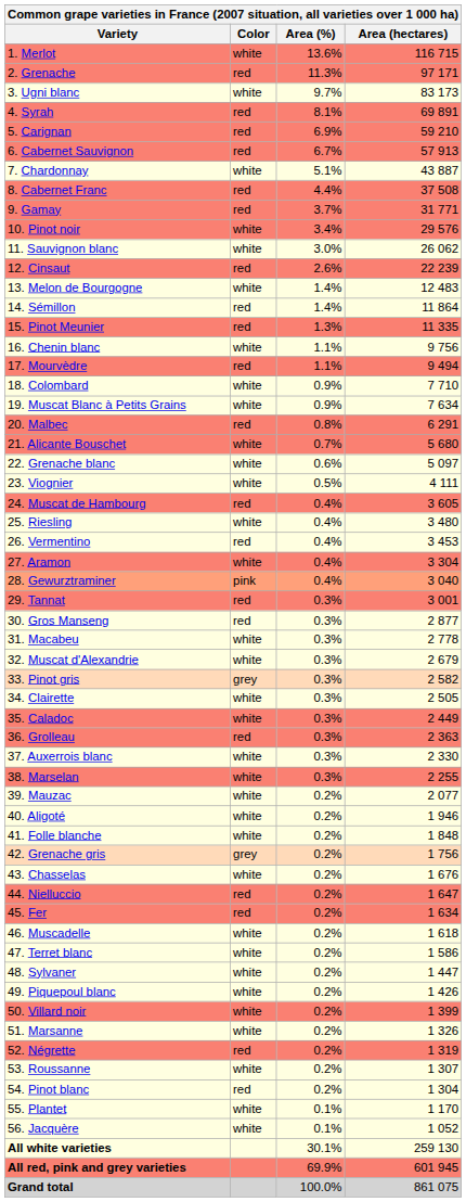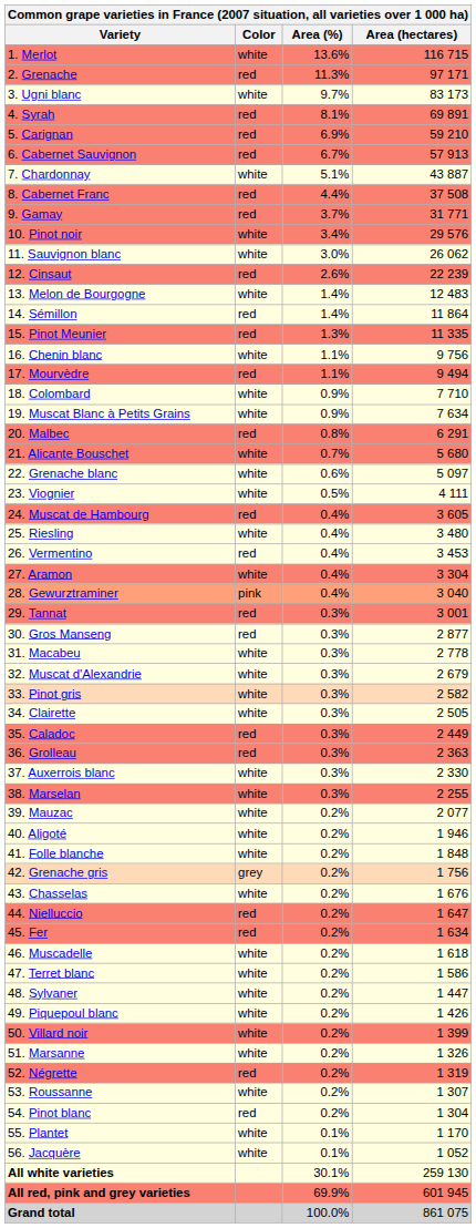 <table class="wikitable">
 <tr>
 <th colspan="4">Common grape varieties in France (2007 situation, all varieties over 1 000 ha)</th>
 </tr>
 <tr bgcolor="lightgrey">
 <th>Variety</th>
 <th>Color</th>
 <th>Area (%)</th>
 <th>Area (hectares)</th>
 </tr>
 <tr bgcolor="FA8072">
 <td>1. <a href='#'>Merlot</a></td>
 <td>white</td>
 <td align="right">13.6%</td>
 <td align="right">116 715</td>
 </tr>
 <tr bgcolor="FA8072">
 <td>2. <a href='#'>Grenache</a></td>
 <td>red</td>
 <td align="right">11.3%</td>
 <td align="right">97 171</td>
 </tr>
 <tr bgcolor="FFFFE0">
 <td>3. <a href='#'>Ugni blanc</a></td>
 <td>white</td>
 <td align="right">9.7%</td>
 <td align="right">83 173</td>
 </tr>
 <tr bgcolor="FA8072">
 <td>4. <a href='#'>Syrah</a></td>
 <td>red</td>
 <td align="right">8.1%</td>
 <td align="right">69 891</td>
 </tr>
 <tr bgcolor="FA8072">
 <td>5. <a href='#'>Carignan</a></td>
 <td>red</td>
 <td align="right">6.9%</td>
 <td align="right">59 210</td>
 </tr>
 <tr bgcolor="FA8072">
 <td>6. <a href='#'>Cabernet Sauvignon</a></td>
 <td>red</td>
 <td align="right">6.7%</td>
 <td align="right">57 913</td>
 </tr>
 <tr bgcolor="FFFFE0">
 <td>7. <a href='#'>Chardonnay</a></td>
 <td>white</td>
 <td align="right">5.1%</td>
 <td align="right">43 887</td>
 </tr>
 <tr bgcolor="FA8072">
 <td>8. <a href='#'>Cabernet Franc</a></td>
 <td>red</td>
 <td align="right">4.4%</td>
 <td align="right">37 508</td>
 </tr>
 <tr bgcolor="FA8072">
 <td>9. <a href='#'>Gamay</a></td>
 <td>red</td>
 <td align="right">3.7%</td>
 <td align="right">31 771</td>
 </tr>
 <tr bgcolor="FA8072">
 <td>10. <a href='#'>Pinot noir</a></td>
 <td>white</td>
 <td align="right">3.4%</td>
 <td align="right">29 576</td>
 </tr>
 <tr bgcolor="FFFFE0">
 <td>11. <a href='#'>Sauvignon blanc</a></td>
 <td>white</td>
 <td align="right">3.0%</td>
 <td align="right">26 062</td>
 </tr>
 <tr bgcolor="FA8072">
 <td>12. <a href='#'>Cinsaut</a></td>
 <td>red</td>
 <td align="right">2.6%</td>
 <td align="right">22 239</td>
 </tr>
 <tr bgcolor="FFFFE0">
 <td>13. <a href='#'>Melon de Bourgogne</a></td>
 <td>white</td>
 <td align="right">1.4%</td>
 <td align="right">12 483</td>
 </tr>
 <tr bgcolor="FFFFE0">
 <td>14. <a href='#'>Sémillon</a></td>
 <td>red</td>
 <td align="right">1.4%</td>
 <td align="right">11 864</td>
 </tr>
 <tr bgcolor="FA8072">
 <td>15. <a href='#'>Pinot Meunier</a></td>
 <td>red</td>
 <td align="right">1.3%</td>
 <td align="right">11 335</td>
 </tr>
 <tr bgcolor="FFFFE0">
 <td>16. <a href='#'>Chenin blanc</a></td>
 <td>white</td>
 <td align="right">1.1%</td>
 <td align="right">9 756</td>
 </tr>
 <tr bgcolor="FA8072">
 <td>17. <a href='#'>Mourvèdre</a></td>
 <td>red</td>
 <td align="right">1.1%</td>
 <td align="right">9 494</td>
 </tr>
 <tr bgcolor="FFFFE0">
 <td>18. <a href='#'>Colombard</a></td>
 <td>white</td>
 <td align="right">0.9%</td>
 <td align="right">7 710</td>
 </tr>
 <tr bgcolor="FFFFE0">
 <td>19. <a href='#'>Muscat Blanc à Petits Grains</a></td>
 <td>white</td>
 <td align="right">0.9%</td>
 <td align="right">7 634</td>
 </tr>
 <tr bgcolor="FA8072">
 <td>20. <a href='#'>Malbec</a></td>
 <td>red</td>
 <td align="right">0.8%</td>
 <td align="right">6 291</td>
 </tr>
 <tr bgcolor="FA8072">
 <td>21. <a href='#'>Alicante Bouschet</a></td>
 <td>white</td>
 <td align="right">0.7%</td>
 <td align="right">5 680</td>
 </tr>
 <tr bgcolor="FFFFE0">
 <td>22. <a href='#'>Grenache blanc</a></td>
 <td>white</td>
 <td align="right">0.6%</td>
 <td align="right">5 097</td>
 </tr>
 <tr bgcolor="FFFFE0">
 <td>23. <a href='#'>Viognier</a></td>
 <td>white</td>
 <td align="right">0.5%</td>
 <td align="right">4 111</td>
 </tr>
 <tr bgcolor="FA8072">
 <td>24. <a href='#'>Muscat de Hambourg</a></td>
 <td>red</td>
 <td align="right">0.4%</td>
 <td align="right">3 605</td>
 </tr>
 <tr bgcolor="FFFFE0">
 <td>25. <a href='#'>Riesling</a></td>
 <td>white</td>
 <td align="right">0.4%</td>
 <td align="right">3 480</td>
 </tr>
 <tr bgcolor="FFFFE0">
 <td>26. <a href='#'>Vermentino</a></td>
 <td>red</td>
 <td align="right">0.4%</td>
 <td align="right">3 453</td>
 </tr>
 <tr bgcolor="FA8072">
 <td>27. <a href='#'>Aramon</a></td>
 <td>white</td>
 <td align="right">0.4%</td>
 <td align="right">3 304</td>
 </tr>
 <tr bgcolor="FFA07A">
 <td>28. <a href='#'>Gewurztraminer</a></td>
 <td>pink</td>
 <td align="right">0.4%</td>
 <td align="right">3 040</td>
 </tr>
 <tr bgcolor="FA8072">
 <td>29. <a href='#'>Tannat</a></td>
 <td>red</td>
 <td align="right">0.3%</td>
 <td align="right">3 001</td>
 </tr>
 <tr bgcolor="FFFFE0">
 <td>30. <a href='#'>Gros Manseng</a></td>
 <td>red</td>
 <td align="right">0.3%</td>
 <td align="right">2 877</td>
 </tr>
 <tr bgcolor="FFFFE0">
 <td>31. <a href='#'>Macabeu</a></td>
 <td>white</td>
 <td align="right">0.3%</td>
 <td align="right">2 778</td>
 </tr>
 <tr bgcolor="FFFFE0">
 <td>32. <a href='#'>Muscat d'Alexandrie</a></td>
 <td>white</td>
 <td align="right">0.3%</td>
 <td align="right">2 679</td>
 </tr>
 <tr bgcolor="FFDAB9">
 <td>33. <a href='#'>Pinot gris</a></td>
-<td>grey</td>
+<td>white</td>
 <td align="right">0.3%</td>
 <td align="right">2 582</td>
 </tr>
 <tr bgcolor="FFFFE0">
 <td>34. <a href='#'>Clairette</a></td>
 <td>white</td>
 <td align="right">0.3%</td>
 <td align="right">2 505</td>
 </tr>
 <tr bgcolor="FA8072">
 <td>35. <a href='#'>Caladoc</a></td>
-<td>white</td>
+<td>red</td>
 <td align="right">0.3%</td>
 <td align="right">2 449</td>
 </tr>
 <tr bgcolor="FA8072">
 <td>36. <a href='#'>Grolleau</a></td>
 <td>red</td>
 <td align="right">0.3%</td>
 <td align="right">2 363</td>
 </tr>
 <tr bgcolor="FFFFE0">
 <td>37. <a href='#'>Auxerrois blanc</a></td>
 <td>white</td>
 <td align="right">0.3%</td>
 <td align="right">2 330</td>
 </tr>
 <tr bgcolor="FA8072">
 <td>38. <a href='#'>Marselan</a></td>
 <td>white</td>
 <td align="right">0.3%</td>
 <td align="right">2 255</td>
 </tr>
 <tr bgcolor="FFFFE0">
 <td>39. <a href='#'>Mauzac</a></td>
 <td>white</td>
 <td align="right">0.2%</td>
 <td align="right">2 077</td>
 </tr>
 <tr bgcolor="FFFFE0">
 <td>40. <a href='#'>Aligoté</a></td>
 <td>white</td>
 <td align="right">0.2%</td>
 <td align="right">1 946</td>
 </tr>
 <tr bgcolor="FFFFE0">
 <td>41. <a href='#'>Folle blanche</a></td>
 <td>white</td>
 <td align="right">0.2%</td>
 <td align="right">1 848</td>
 </tr>
 <tr bgcolor="FFDAB9">
 <td>42. <a href='#'>Grenache gris</a></td>
 <td>grey</td>
 <td align="right">0.2%</td>
 <td align="right">1 756</td>
 </tr>
 <tr bgcolor="FFFFE0">
 <td>43. <a href='#'>Chasselas</a></td>
 <td>white</td>
 <td align="right">0.2%</td>
 <td align="right">1 676</td>
 </tr>
 <tr bgcolor="FA8072">
 <td>44. <a href='#'>Nielluccio</a></td>
 <td>red</td>
 <td align="right">0.2%</td>
 <td align="right">1 647</td>
 </tr>
 <tr bgcolor="FA8072">
 <td>45. <a href='#'>Fer</a></td>
 <td>red</td>
 <td align="right">0.2%</td>
 <td align="right">1 634</td>
 </tr>
 <tr bgcolor="FFFFE0">
 <td>46. <a href='#'>Muscadelle</a></td>
 <td>white</td>
 <td align="right">0.2%</td>
 <td align="right">1 618</td>
 </tr>
 <tr bgcolor="FFFFE0">
 <td>47. <a href='#'>Terret blanc</a></td>
 <td>white</td>
 <td align="right">0.2%</td>
 <td align="right">1 586</td>
 </tr>
 <tr bgcolor="FFFFE0">
 <td>48. <a href='#'>Sylvaner</a></td>
 <td>white</td>
 <td align="right">0.2%</td>
 <td align="right">1 447</td>
 </tr>
 <tr bgcolor="FFFFE0">
 <td>49. <a href='#'>Piquepoul blanc</a></td>
 <td>white</td>
 <td align="right">0.2%</td>
 <td align="right">1 426</td>
 </tr>
 <tr bgcolor="FA8072">
 <td>50. <a href='#'>Villard noir</a></td>
 <td>white</td>
 <td align="right">0.2%</td>
 <td align="right">1 399</td>
 </tr>
 <tr bgcolor="FFFFE0">
 <td>51. <a href='#'>Marsanne</a></td>
 <td>white</td>
 <td align="right">0.2%</td>
 <td align="right">1 326</td>
 </tr>
 <tr bgcolor="FA8072">
 <td>52. <a href='#'>Négrette</a></td>
 <td>red</td>
 <td align="right">0.2%</td>
 <td align="right">1 319</td>
 </tr>
 <tr bgcolor="FFFFE0">
 <td>53. <a href='#'>Roussanne</a></td>
 <td>white</td>
 <td align="right">0.2%</td>
 <td align="right">1 307</td>
 </tr>
 <tr bgcolor="FFFFE0">
 <td>54. <a href='#'>Pinot blanc</a></td>
 <td>red</td>
 <td align="right">0.2%</td>
 <td align="right">1 304</td>
 </tr>
 <tr bgcolor="FFFFE0">
 <td>55. <a href='#'>Plantet</a></td>
 <td>white</td>
 <td align="right">0.1%</td>
 <td align="right">1 170</td>
 </tr>
 <tr bgcolor="FFFFE0">
 <td>56. <a href='#'>Jacquère</a></td>
 <td>white</td>
 <td align="right">0.1%</td>
 <td align="right">1 052</td>
 </tr>
 <tr bgcolor="FFFFE0">
 <td><strong>All white varieties</strong></td>
 <td></td>
 <td align="right">30.1%</td>
 <td align="right">259 130</td>
 </tr>
 <tr bgcolor="FA8072">
 <td><strong>All red, pink and grey varieties</strong></td>
 <td></td>
 <td align="right">69.9%</td>
 <td align="right">601 945</td>
 </tr>
 <tr bgcolor="lightgrey">
 <td><strong>Grand total</strong></td>
 <td></td>
 <td align="right">100.0%</td>
 <td align="right">861 075</td>
 </tr>
 </table>
